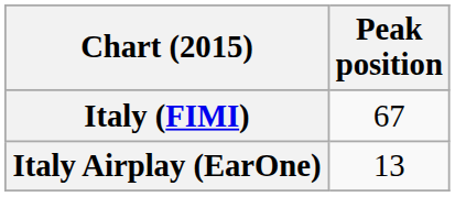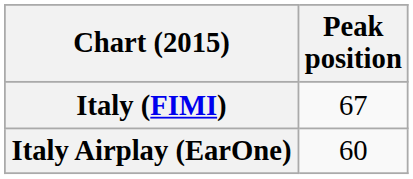 <table class="wikitable sortable plainrowheaders" style="text-align:center">
 <tr>
 <th scope="col">Chart (2015)</th>
 <th scope="col">Peak<br>position</th>
 </tr>
 <tr>
 <th scope="row">Italy (<a href='#'>FIMI</a>)</th>
 <td>67</td>
 </tr>
 <tr>
 <th scope="row">Italy Airplay (EarOne)</th>
-<td>13</td>
+<td>60</td>
 </tr>
 </table>
